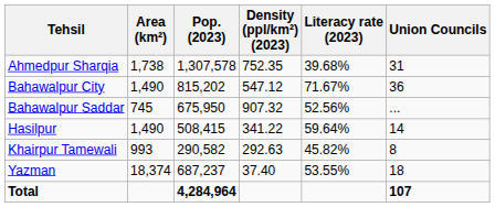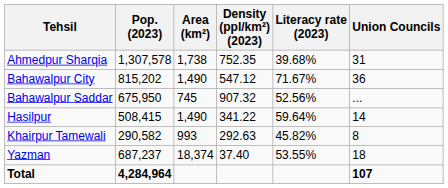 <table class="wikitable sortable static-row-numbers static-row-header-hash">
 <tr>
 <th>Tehsil</th>
+<th>Pop.<br>(2023)</th>
 <th>Area<br>(km²)</th>
-<th>Pop.<br>(2023)</th>
 <th>Density<br>(ppl/km²)<br>(2023)</th>
 <th>Literacy rate<br>(2023)</th>
 <th>Union Councils</th>
 </tr>
 <tr>
 <td><a href='#'>Ahmedpur Sharqia</a></td>
+<td>1,307,578</td>
 <td>1,738</td>
-<td>1,307,578</td>
 <td>752.35</td>
 <td>39.68%</td>
 <td>31</td>
 </tr>
 <tr>
 <td><a href='#'>Bahawalpur City</a></td>
+<td>815,202</td>
 <td>1,490</td>
-<td>815,202</td>
 <td>547.12</td>
 <td>71.67%</td>
 <td>36</td>
 </tr>
 <tr>
 <td><a href='#'>Bahawalpur Saddar</a></td>
+<td>675,950</td>
 <td>745</td>
-<td>675,950</td>
 <td>907.32</td>
 <td>52.56%</td>
 <td>...</td>
 </tr>
 <tr>
 <td><a href='#'>Hasilpur</a></td>
+<td>508,415</td>
 <td>1,490</td>
-<td>508,415</td>
 <td>341.22</td>
 <td>59.64%</td>
 <td>14</td>
 </tr>
 <tr>
 <td><a href='#'>Khairpur Tamewali</a></td>
+<td>290,582</td>
 <td>993</td>
-<td>290,582</td>
 <td>292.63</td>
 <td>45.82%</td>
 <td>8</td>
 </tr>
 <tr>
 <td><a href='#'>Yazman</a></td>
+<td>687,237</td>
 <td>18,374</td>
-<td>687,237</td>
 <td>37.40</td>
 <td>53.55%</td>
 <td>18</td>
 </tr>
 <tr>
 <td><strong>Total</strong></td>
+<td><strong>4,284,964</strong></td>
 <td></td>
-<td><strong>4,284,964</strong></td>
 <td></td>
 <td></td>
 <td><strong>107</strong></td>
 </tr>
 </table>
